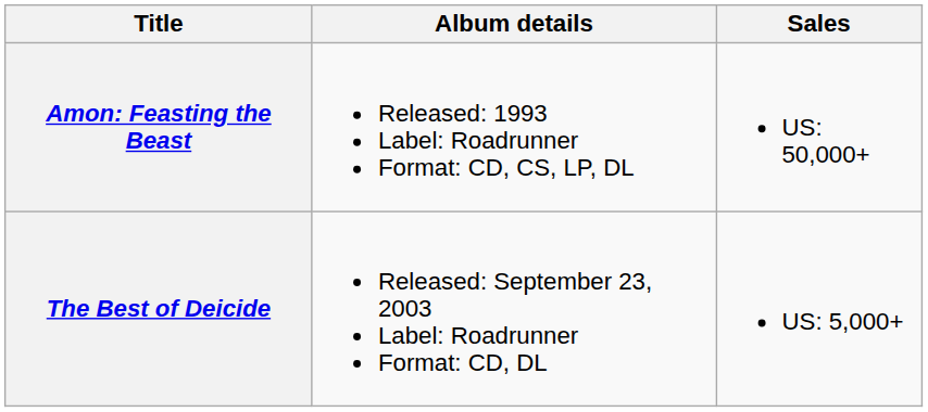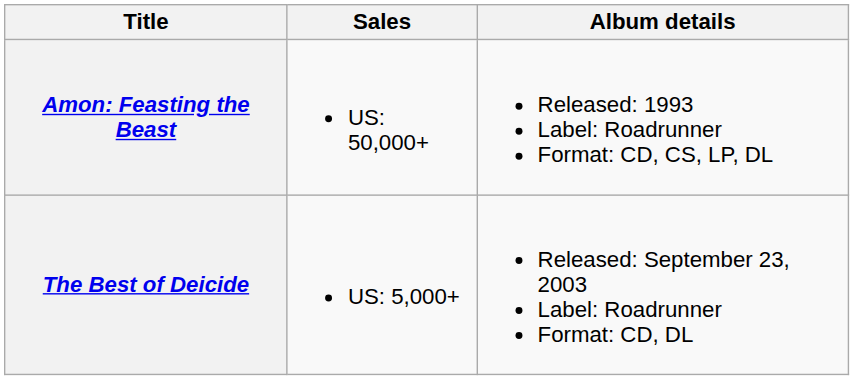 <table class ="wikitable plainrowheaders">
 <tr>
 <th scope="col">Title</th>
+<th scope="col">Sales</th>
 <th scope="col">Album details</th>
-<th scope="col">Sales</th>
 </tr>
 <tr>
 <th scope="row"><em><a href='#'>Amon: Feasting the Beast</a></em></th>
+<td><br><ul><li>US: 50,000+</li></ul></td>
 <td><br><ul><li>Released: 1993</li><li>Label: Roadrunner</li><li>Format: CD, CS, LP, DL</li></ul></td>
-<td><br><ul><li>US: 50,000+</li></ul></td>
 </tr>
 <tr>
 <th scope="row"><em><a href='#'>The Best of Deicide</a></em></th>
+<td><br><ul><li>US: 5,000+</li></ul></td>
 <td><br><ul><li>Released: September 23, 2003</li><li>Label: Roadrunner</li><li>Format: CD, DL</li></ul></td>
-<td><br><ul><li>US: 5,000+</li></ul></td>
 </tr>
 </table>
